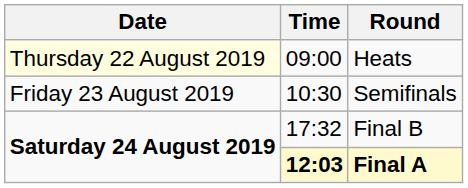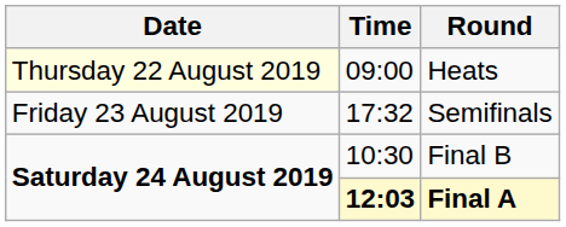 <table class="wikitable">
 <tr>
 <th>Date</th>
 <th>Time</th>
 <th>Round</th>
 </tr>
 <tr>
 <td style="background: lightyellow;">Thursday 22 August 2019</td>
 <td>09:00</td>
 <td>Heats</td>
 </tr>
 <tr>
 <td>Friday 23 August 2019</td>
-<td>10:30</td>
+<td>17:32</td>
 <td>Semifinals</td>
 </tr>
 <tr>
 <td rowspan=2><strong>Saturday 24 August 2019</strong></td>
-<td>17:32</td>
+<td>10:30</td>
 <td>Final B</td>
 </tr>
 <tr>
 <td style=background:lemonchiffon><strong>12:03</strong></td>
 <td style=background:lemonchiffon><strong>Final A</strong></td>
 </tr>
 </table>
